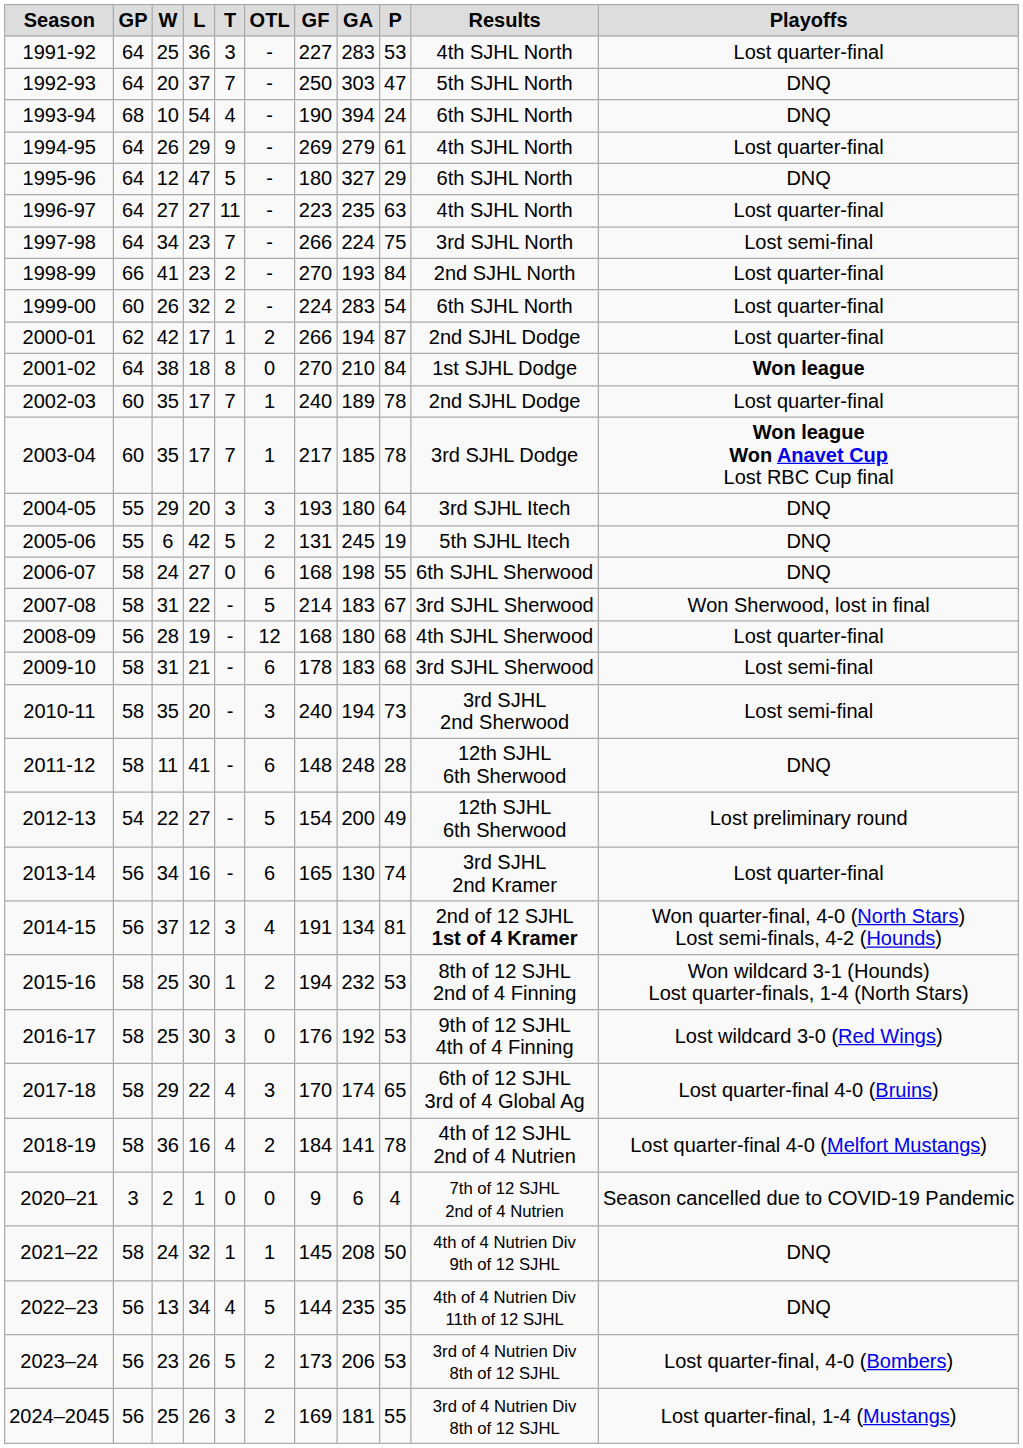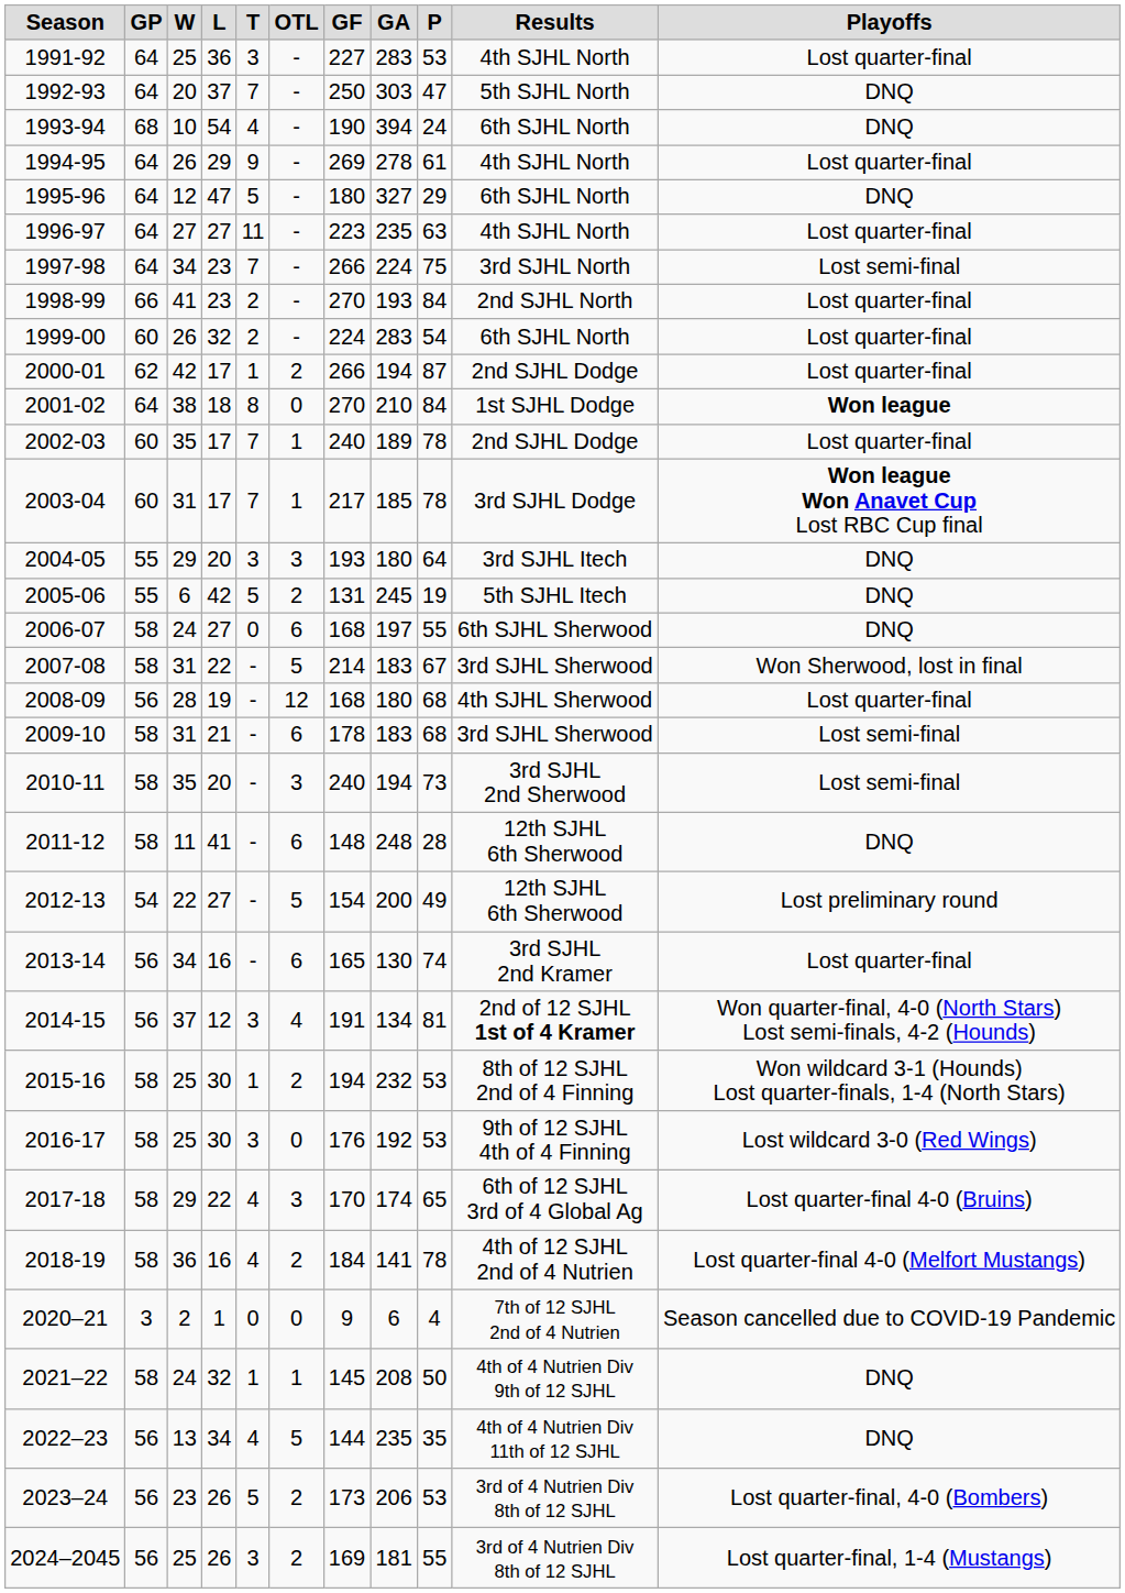 <table class="wikitable">
 <tr align="center"  bgcolor="#dddddd">
 <td><strong>Season</strong></td>
 <td><strong>GP</strong></td>
 <td><strong>W</strong></td>
 <td><strong>L</strong></td>
 <td><strong>T</strong></td>
 <td><strong>OTL</strong></td>
 <td><strong>GF</strong></td>
 <td><strong>GA</strong></td>
 <td><strong>P</strong></td>
 <td><strong>Results</strong></td>
 <td><strong>Playoffs</strong></td>
 </tr>
 <tr align="center">
 <td>1991-92</td>
 <td>64</td>
 <td>25</td>
 <td>36</td>
 <td>3</td>
 <td>-</td>
 <td>227</td>
 <td>283</td>
 <td>53</td>
 <td>4th SJHL North</td>
 <td>Lost quarter-final</td>
 </tr>
 <tr align="center">
 <td>1992-93</td>
 <td>64</td>
 <td>20</td>
 <td>37</td>
 <td>7</td>
 <td>-</td>
 <td>250</td>
 <td>303</td>
 <td>47</td>
 <td>5th SJHL North</td>
 <td>DNQ</td>
 </tr>
 <tr align="center">
 <td>1993-94</td>
 <td>68</td>
 <td>10</td>
 <td>54</td>
 <td>4</td>
 <td>-</td>
 <td>190</td>
 <td>394</td>
 <td>24</td>
 <td>6th SJHL North</td>
 <td>DNQ</td>
 </tr>
 <tr align="center">
 <td>1994-95</td>
 <td>64</td>
 <td>26</td>
 <td>29</td>
 <td>9</td>
 <td>-</td>
 <td>269</td>
-<td>279</td>
+<td>278</td>
 <td>61</td>
 <td>4th SJHL North</td>
 <td>Lost quarter-final</td>
 </tr>
 <tr align="center">
 <td>1995-96</td>
 <td>64</td>
 <td>12</td>
 <td>47</td>
 <td>5</td>
 <td>-</td>
 <td>180</td>
 <td>327</td>
 <td>29</td>
 <td>6th SJHL North</td>
 <td>DNQ</td>
 </tr>
 <tr align="center">
 <td>1996-97</td>
 <td>64</td>
 <td>27</td>
 <td>27</td>
 <td>11</td>
 <td>-</td>
 <td>223</td>
 <td>235</td>
 <td>63</td>
 <td>4th SJHL North</td>
 <td>Lost quarter-final</td>
 </tr>
 <tr align="center">
 <td>1997-98</td>
 <td>64</td>
 <td>34</td>
 <td>23</td>
 <td>7</td>
 <td>-</td>
 <td>266</td>
 <td>224</td>
 <td>75</td>
 <td>3rd SJHL North</td>
 <td>Lost semi-final</td>
 </tr>
 <tr align="center">
 <td>1998-99</td>
 <td>66</td>
 <td>41</td>
 <td>23</td>
 <td>2</td>
 <td>-</td>
 <td>270</td>
 <td>193</td>
 <td>84</td>
 <td>2nd SJHL North</td>
 <td>Lost quarter-final</td>
 </tr>
 <tr align="center">
 <td>1999-00</td>
 <td>60</td>
 <td>26</td>
 <td>32</td>
 <td>2</td>
 <td>-</td>
 <td>224</td>
 <td>283</td>
 <td>54</td>
 <td>6th SJHL North</td>
 <td>Lost quarter-final</td>
 </tr>
 <tr align="center">
 <td>2000-01</td>
 <td>62</td>
 <td>42</td>
 <td>17</td>
 <td>1</td>
 <td>2</td>
 <td>266</td>
 <td>194</td>
 <td>87</td>
 <td>2nd SJHL Dodge</td>
 <td>Lost quarter-final</td>
 </tr>
 <tr align="center">
 <td>2001-02</td>
 <td>64</td>
 <td>38</td>
 <td>18</td>
 <td>8</td>
 <td>0</td>
 <td>270</td>
 <td>210</td>
 <td>84</td>
 <td>1st SJHL Dodge</td>
 <td><strong>Won league</strong></td>
 </tr>
 <tr align="center">
 <td>2002-03</td>
 <td>60</td>
 <td>35</td>
 <td>17</td>
 <td>7</td>
 <td>1</td>
 <td>240</td>
 <td>189</td>
 <td>78</td>
 <td>2nd SJHL Dodge</td>
 <td>Lost quarter-final</td>
 </tr>
 <tr align="center">
 <td>2003-04</td>
 <td>60</td>
-<td>35</td>
+<td>31</td>
 <td>17</td>
 <td>7</td>
 <td>1</td>
 <td>217</td>
 <td>185</td>
 <td>78</td>
 <td>3rd SJHL Dodge</td>
 <td><strong>Won league</strong><br> <strong>Won <a href='#'>Anavet Cup</a></strong><br>Lost RBC Cup final</td>
 </tr>
 <tr align="center">
 <td>2004-05</td>
 <td>55</td>
 <td>29</td>
 <td>20</td>
 <td>3</td>
 <td>3</td>
 <td>193</td>
 <td>180</td>
 <td>64</td>
 <td>3rd SJHL Itech</td>
 <td>DNQ</td>
 </tr>
 <tr align="center">
 <td>2005-06</td>
 <td>55</td>
 <td>6</td>
 <td>42</td>
 <td>5</td>
 <td>2</td>
 <td>131</td>
 <td>245</td>
 <td>19</td>
 <td>5th SJHL Itech</td>
 <td>DNQ</td>
 </tr>
 <tr align="center">
 <td>2006-07</td>
 <td>58</td>
 <td>24</td>
 <td>27</td>
 <td>0</td>
 <td>6</td>
 <td>168</td>
-<td>198</td>
+<td>197</td>
 <td>55</td>
 <td>6th SJHL Sherwood</td>
 <td>DNQ</td>
 </tr>
 <tr align="center">
 <td>2007-08</td>
 <td>58</td>
 <td>31</td>
 <td>22</td>
 <td>-</td>
 <td>5</td>
 <td>214</td>
 <td>183</td>
 <td>67</td>
 <td>3rd SJHL Sherwood</td>
 <td>Won Sherwood, lost in final</td>
 </tr>
 <tr align="center">
 <td>2008-09</td>
 <td>56</td>
 <td>28</td>
 <td>19</td>
 <td>-</td>
 <td>12</td>
 <td>168</td>
 <td>180</td>
 <td>68</td>
 <td>4th SJHL Sherwood</td>
 <td>Lost quarter-final</td>
 </tr>
 <tr align="center">
 <td>2009-10</td>
 <td>58</td>
 <td>31</td>
 <td>21</td>
 <td>-</td>
 <td>6</td>
 <td>178</td>
 <td>183</td>
 <td>68</td>
 <td>3rd SJHL Sherwood</td>
 <td>Lost semi-final</td>
 </tr>
 <tr align="center">
 <td>2010-11</td>
 <td>58</td>
 <td>35</td>
 <td>20</td>
 <td>-</td>
 <td>3</td>
 <td>240</td>
 <td>194</td>
 <td>73</td>
 <td>3rd SJHL<br> 2nd Sherwood</td>
 <td>Lost semi-final</td>
 </tr>
 <tr align="center">
 <td>2011-12</td>
 <td>58</td>
 <td>11</td>
 <td>41</td>
 <td>-</td>
 <td>6</td>
 <td>148</td>
 <td>248</td>
 <td>28</td>
 <td>12th SJHL<br>6th Sherwood</td>
 <td>DNQ</td>
 </tr>
 <tr align="center">
 <td>2012-13</td>
 <td>54</td>
 <td>22</td>
 <td>27</td>
 <td>-</td>
 <td>5</td>
 <td>154</td>
 <td>200</td>
 <td>49</td>
 <td>12th SJHL<br>6th Sherwood</td>
 <td>Lost preliminary round</td>
 </tr>
 <tr align="center">
 <td>2013-14</td>
 <td>56</td>
 <td>34</td>
 <td>16</td>
 <td>-</td>
 <td>6</td>
 <td>165</td>
 <td>130</td>
 <td>74</td>
 <td>3rd SJHL<br>2nd Kramer</td>
 <td>Lost quarter-final</td>
 </tr>
 <tr align="center">
 <td>2014-15</td>
 <td>56</td>
 <td>37</td>
 <td>12</td>
 <td>3</td>
 <td>4</td>
 <td>191</td>
 <td>134</td>
 <td>81</td>
 <td>2nd of 12 SJHL<br><strong>1st of 4 Kramer</strong></td>
 <td>Won quarter-final, 4-0 (<a href='#'>North Stars</a>)<br>Lost semi-finals, 4-2 (<a href='#'>Hounds</a>)</td>
 </tr>
 <tr align="center">
 <td>2015-16</td>
 <td>58</td>
 <td>25</td>
 <td>30</td>
 <td>1</td>
 <td>2</td>
 <td>194</td>
 <td>232</td>
 <td>53</td>
 <td>8th of 12 SJHL<br>2nd of 4 Finning</td>
 <td>Won wildcard 3-1 (Hounds)<br>Lost quarter-finals, 1-4 (North Stars)</td>
 </tr>
 <tr align="center">
 <td>2016-17</td>
 <td>58</td>
 <td>25</td>
 <td>30</td>
 <td>3</td>
 <td>0</td>
 <td>176</td>
 <td>192</td>
 <td>53</td>
 <td>9th of 12 SJHL<br>4th of 4 Finning</td>
 <td>Lost wildcard 3-0 (<a href='#'>Red Wings</a>)</td>
 </tr>
 <tr align="center">
 <td>2017-18</td>
 <td>58</td>
 <td>29</td>
 <td>22</td>
 <td>4</td>
 <td>3</td>
 <td>170</td>
 <td>174</td>
 <td>65</td>
 <td>6th of 12 SJHL<br>3rd of 4 Global Ag</td>
 <td>Lost quarter-final 4-0 (<a href='#'>Bruins</a>)</td>
 </tr>
 <tr align="center">
 <td>2018-19</td>
 <td>58</td>
 <td>36</td>
 <td>16</td>
 <td>4</td>
 <td>2</td>
 <td>184</td>
 <td>141</td>
 <td>78</td>
 <td>4th of 12 SJHL<br>2nd of 4 Nutrien</td>
 <td>Lost quarter-final 4-0 (<a href='#'>Melfort Mustangs</a>)</td>
 </tr>
 <tr align="center">
 <td>2020–21</td>
 <td>3</td>
 <td>2</td>
 <td>1</td>
 <td>0</td>
 <td>0</td>
 <td>9</td>
 <td>6</td>
 <td>4</td>
 <td><small>7th of 12 SJHL<br>2nd of 4 Nutrien</small></td>
 <td>Season cancelled due to COVID-19 Pandemic</td>
 </tr>
 <tr align="center">
 <td>2021–22</td>
 <td>58</td>
 <td>24</td>
 <td>32</td>
 <td>1</td>
 <td>1</td>
 <td>145</td>
 <td>208</td>
 <td>50</td>
 <td><small>4th of 4 Nutrien Div<br>9th of 12 SJHL</small></td>
 <td>DNQ</td>
 </tr>
 <tr align="center">
 <td>2022–23</td>
 <td>56</td>
 <td>13</td>
 <td>34</td>
 <td>4</td>
 <td>5</td>
 <td>144</td>
 <td>235</td>
 <td>35</td>
 <td><small>4th of 4 Nutrien Div<br>11th of 12 SJHL</small></td>
 <td>DNQ</td>
 </tr>
 <tr align="center">
 <td>2023–24</td>
 <td>56</td>
 <td>23</td>
 <td>26</td>
 <td>5</td>
 <td>2</td>
 <td>173</td>
 <td>206</td>
 <td>53</td>
 <td><small>3rd of 4 Nutrien Div<br>8th of 12 SJHL</small></td>
 <td>Lost quarter-final, 4-0 (<a href='#'>Bombers</a>)</td>
 </tr>
 <tr align="center">
 <td>2024–2045</td>
 <td>56</td>
 <td>25</td>
 <td>26</td>
 <td>3</td>
 <td>2</td>
 <td>169</td>
 <td>181</td>
 <td>55</td>
 <td><small>3rd of 4 Nutrien Div<br>8th of 12 SJHL</small></td>
 <td>Lost quarter-final, 1-4 (<a href='#'>Mustangs</a>)</td>
 </tr>
 </table>
